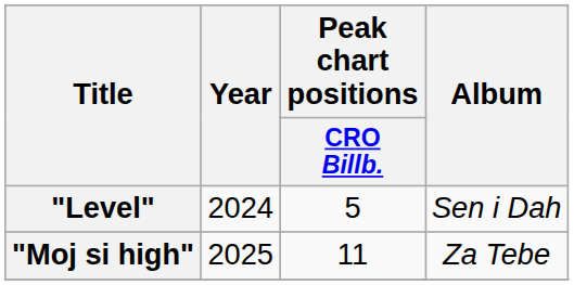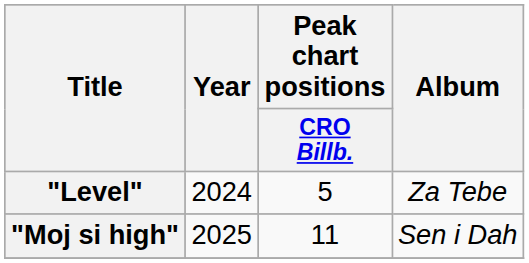 <table class="wikitable plainrowheaders" style="text-align:center;">
 <tr>
 <th scope="col" rowspan="2">Title</th>
 <th scope="col" rowspan="2">Year</th>
 <th scope="col">Peak chart positions</th>
 <th scope="col" rowspan="2">Album</th>
 </tr>
 <tr>
 <th style="width:2.5em; font-size:85%"><a href='#'>CRO<br><em>Billb.</em></a><br></th>
 </tr>
 <tr>
 <th scope="row">"Level"</th>
 <td>2024</td>
 <td>5</td>
-<td><em>Sen i Dah</em></td>
+<td><em>Za Tebe</em></td>
 </tr>
 <tr>
 <th scope="row">"Moj si high"</th>
 <td>2025</td>
 <td>11</td>
-<td><em>Za Tebe</em></td>
+<td><em>Sen i Dah</em></td>
 </tr>
 <tr>
 </tr>
 </table>
